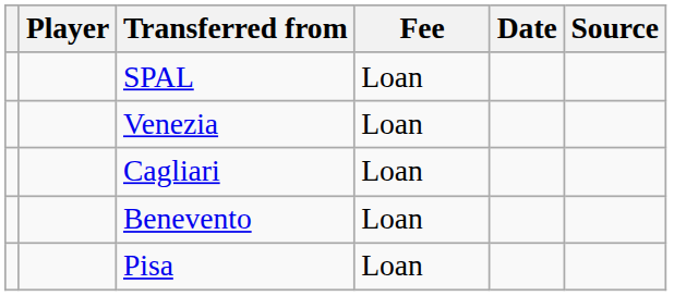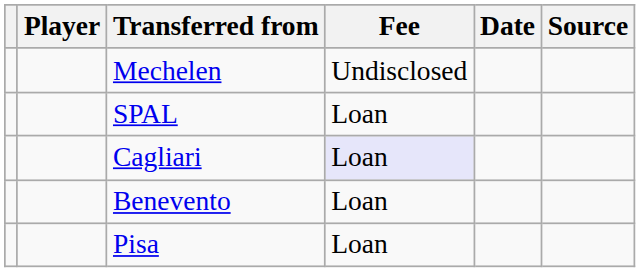 <table class="wikitable plainrowheaders sortable">
 <tr>
 <th></th>
 <th scope="col">Player</th>
 <th>Transferred from</th>
 <th style="width: 65px;">Fee</th>
 <th scope="col">Date</th>
 <th scope="col">Source</th>
 </tr>
 <tr>
 <td align="center"></td>
 <td></td>
+<td> <a href='#'>Mechelen</a></td>
+<td>Undisclosed</td>
+<td></td>
+<td></td>
+</tr>
+<tr>
+<td align="center"></td>
+<td></td>
 <td> <a href='#'>SPAL</a></td>
 <td>Loan</td>
 <td></td>
 <td></td>
 </tr>
 <tr>
 <td align="center"></td>
 <td></td>
-<td> <a href='#'>Venezia</a></td>
-<td>Loan</td>
-<td></td>
-<td></td>
-</tr>
-<tr>
-<td align="center"></td>
-<td></td>
 <td> <a href='#'>Cagliari</a></td>
-<td>Loan</td>
+<td style="background: lavender;">Loan</td>
 <td></td>
 <td></td>
 </tr>
 <tr>
 <td align="center"></td>
 <td></td>
 <td> <a href='#'>Benevento</a></td>
 <td>Loan</td>
 <td></td>
 <td></td>
 </tr>
 <tr>
 <td align="center"></td>
 <td></td>
 <td> <a href='#'>Pisa</a></td>
 <td>Loan</td>
 <td></td>
 <td></td>
 </tr>
 </table>
